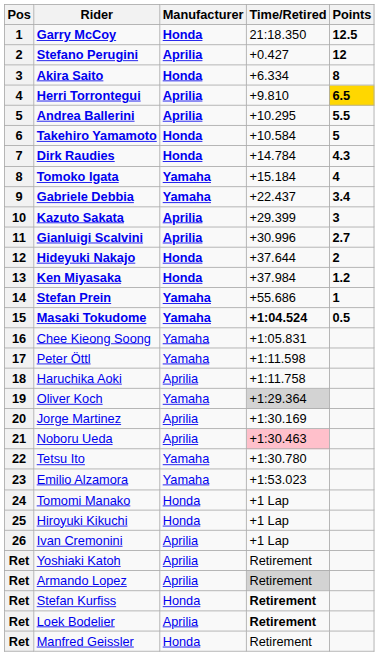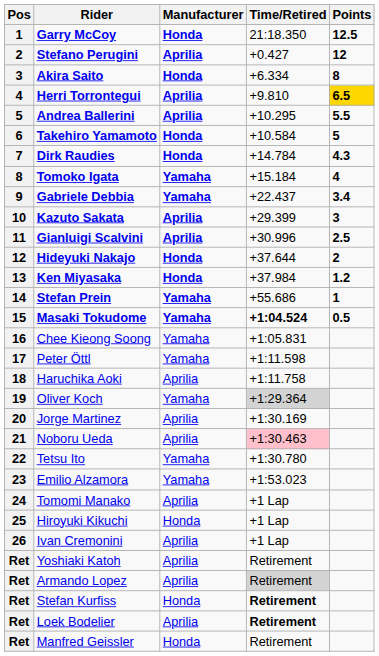 <table class="wikitable" style="font-size: 95%;">
 <tr>
 <th>Pos</th>
 <th>Rider</th>
 <th>Manufacturer</th>
 <th>Time/Retired</th>
 <th>Points</th>
 </tr>
 <tr>
 <th>1</th>
 <td> <strong><a href='#'>Garry McCoy</a></strong></td>
 <td><strong><a href='#'>Honda</a></strong></td>
 <td>21:18.350</td>
 <td><strong>12.5</strong></td>
 </tr>
 <tr>
 <th>2</th>
 <td> <strong><a href='#'>Stefano Perugini</a></strong></td>
 <td><strong><a href='#'>Aprilia</a></strong></td>
 <td>+0.427</td>
 <td><strong>12</strong></td>
 </tr>
 <tr>
 <th>3</th>
 <td> <strong><a href='#'>Akira Saito</a></strong></td>
 <td><strong><a href='#'>Honda</a></strong></td>
 <td>+6.334</td>
 <td><strong>8</strong></td>
 </tr>
 <tr>
 <th>4</th>
 <td> <strong><a href='#'>Herri Torrontegui</a></strong></td>
 <td><strong><a href='#'>Aprilia</a></strong></td>
 <td>+9.810</td>
 <td style="background: gold;"><strong>6.5</strong></td>
 </tr>
 <tr>
 <th>5</th>
 <td> <strong><a href='#'>Andrea Ballerini</a></strong></td>
 <td><strong><a href='#'>Aprilia</a></strong></td>
 <td>+10.295</td>
 <td><strong>5.5</strong></td>
 </tr>
 <tr>
 <th>6</th>
 <td> <strong><a href='#'>Takehiro Yamamoto</a></strong></td>
 <td><strong><a href='#'>Honda</a></strong></td>
 <td>+10.584</td>
 <td><strong>5</strong></td>
 </tr>
 <tr>
 <th>7</th>
 <td> <strong><a href='#'>Dirk Raudies</a></strong></td>
 <td><strong><a href='#'>Honda</a></strong></td>
 <td>+14.784</td>
 <td><strong>4.3</strong></td>
 </tr>
 <tr>
 <th>8</th>
 <td> <strong><a href='#'>Tomoko Igata</a></strong></td>
 <td><strong><a href='#'>Yamaha</a></strong></td>
 <td>+15.184</td>
 <td><strong>4</strong></td>
 </tr>
 <tr>
 <th>9</th>
 <td> <strong><a href='#'>Gabriele Debbia</a></strong></td>
 <td><strong><a href='#'>Yamaha</a></strong></td>
 <td>+22.437</td>
 <td><strong>3.4</strong></td>
 </tr>
 <tr>
 <th>10</th>
 <td> <strong><a href='#'>Kazuto Sakata</a></strong></td>
 <td><strong><a href='#'>Aprilia</a></strong></td>
 <td>+29.399</td>
 <td><strong>3</strong></td>
 </tr>
 <tr>
 <th>11</th>
 <td> <strong><a href='#'>Gianluigi Scalvini</a></strong></td>
 <td><strong><a href='#'>Aprilia</a></strong></td>
 <td>+30.996</td>
-<td><strong>2.7</strong></td>
+<td><strong>2.5</strong></td>
 </tr>
 <tr>
 <th>12</th>
 <td> <strong><a href='#'>Hideyuki Nakajo</a></strong></td>
 <td><strong><a href='#'>Honda</a></strong></td>
 <td>+37.644</td>
 <td><strong>2</strong></td>
 </tr>
 <tr>
 <th>13</th>
 <td> <strong><a href='#'>Ken Miyasaka</a></strong></td>
 <td><strong><a href='#'>Honda</a></strong></td>
 <td>+37.984</td>
 <td><strong>1.2</strong></td>
 </tr>
 <tr>
 <th>14</th>
 <td> <strong><a href='#'>Stefan Prein</a></strong></td>
 <td><strong><a href='#'>Yamaha</a></strong></td>
 <td>+55.686</td>
 <td><strong>1</strong></td>
 </tr>
 <tr>
 <th>15</th>
 <td> <strong><a href='#'>Masaki Tokudome</a></strong></td>
 <td><strong><a href='#'>Yamaha</a></strong></td>
 <td><strong>+1:04.524</strong></td>
 <td><strong>0.5</strong></td>
 </tr>
 <tr>
 <th>16</th>
 <td> <a href='#'>Chee Kieong Soong</a></td>
 <td><a href='#'>Yamaha</a></td>
 <td>+1:05.831</td>
 <td></td>
 </tr>
 <tr>
 <th>17</th>
 <td> <a href='#'>Peter Öttl</a></td>
 <td><a href='#'>Yamaha</a></td>
 <td>+1:11.598</td>
 <td></td>
 </tr>
 <tr>
 <th>18</th>
 <td> <a href='#'>Haruchika Aoki</a></td>
 <td><a href='#'>Aprilia</a></td>
 <td>+1:11.758</td>
 <td></td>
 </tr>
 <tr>
 <th>19</th>
 <td> <a href='#'>Oliver Koch</a></td>
 <td><a href='#'>Yamaha</a></td>
 <td style="background: lightgrey;">+1:29.364</td>
 <td></td>
 </tr>
 <tr>
 <th>20</th>
 <td> <a href='#'>Jorge Martinez</a></td>
 <td><a href='#'>Aprilia</a></td>
 <td>+1:30.169</td>
 <td></td>
 </tr>
 <tr>
 <th>21</th>
 <td> <a href='#'>Noboru Ueda</a></td>
 <td><a href='#'>Aprilia</a></td>
 <td style="background: pink;">+1:30.463</td>
 <td></td>
 </tr>
 <tr>
 <th>22</th>
 <td> <a href='#'>Tetsu Ito</a></td>
 <td><a href='#'>Yamaha</a></td>
 <td>+1:30.780</td>
 <td></td>
 </tr>
 <tr>
 <th>23</th>
 <td> <a href='#'>Emilio Alzamora</a></td>
 <td><a href='#'>Yamaha</a></td>
 <td>+1:53.023</td>
 <td></td>
 </tr>
 <tr>
 <th>24</th>
 <td> <a href='#'>Tomomi Manako</a></td>
-<td><a href='#'>Honda</a></td>
+<td><a href='#'>Aprilia</a></td>
 <td>+1 Lap</td>
 <td></td>
 </tr>
 <tr>
 <th>25</th>
 <td> <a href='#'>Hiroyuki Kikuchi</a></td>
 <td><a href='#'>Honda</a></td>
 <td>+1 Lap</td>
 <td></td>
 </tr>
 <tr>
 <th>26</th>
 <td> <a href='#'>Ivan Cremonini</a></td>
 <td><a href='#'>Aprilia</a></td>
 <td>+1 Lap</td>
 <td></td>
 </tr>
 <tr>
 <th>Ret</th>
 <td> <a href='#'>Yoshiaki Katoh</a></td>
 <td><a href='#'>Aprilia</a></td>
 <td>Retirement</td>
 <td></td>
 </tr>
 <tr>
 <th>Ret</th>
 <td> <a href='#'>Armando Lopez</a></td>
 <td><a href='#'>Aprilia</a></td>
 <td style="background: lightgrey;">Retirement</td>
 <td></td>
 </tr>
 <tr>
 <th>Ret</th>
 <td> <a href='#'>Stefan Kurfiss</a></td>
 <td><a href='#'>Honda</a></td>
 <td><strong>Retirement</strong></td>
 <td></td>
 </tr>
 <tr>
 <th>Ret</th>
 <td> <a href='#'>Loek Bodelier</a></td>
 <td><a href='#'>Aprilia</a></td>
 <td><strong>Retirement</strong></td>
 <td></td>
 </tr>
 <tr>
 <th>Ret</th>
 <td> <a href='#'>Manfred Geissler</a></td>
 <td><a href='#'>Honda</a></td>
 <td>Retirement</td>
 <td></td>
 </tr>
 </table>
